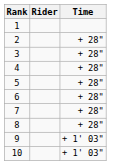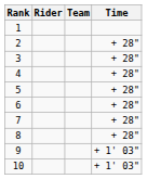 <table class="wikitable">
 <tr>
 <th scope="col">Rank</th>
 <th scope="col">Rider</th>
+<th scope="col">Team</th>
 <th scope="col">Time</th>
 </tr>
 <tr>
 <td style="text-align:center;">1</td>
+<td></td>
 <td></td>
 <td style="text-align:right;"></td>
 </tr>
 <tr>
 <td style="text-align:center;">2</td>
 <td></td>
+<td></td>
 <td style="text-align:right;">+ 28"</td>
 </tr>
 <tr>
 <td style="text-align:center;">3</td>
+<td></td>
 <td></td>
 <td style="text-align:right;">+ 28"</td>
 </tr>
 <tr>
 <td style="text-align:center;">4</td>
 <td></td>
+<td></td>
 <td style="text-align:right;">+ 28"</td>
 </tr>
 <tr>
 <td style="text-align:center;">5</td>
+<td></td>
 <td></td>
 <td style="text-align:right;">+ 28"</td>
 </tr>
 <tr>
 <td style="text-align:center;">6</td>
 <td></td>
+<td></td>
 <td style="text-align:right;">+ 28"</td>
 </tr>
 <tr>
 <td style="text-align:center;">7</td>
+<td></td>
 <td></td>
 <td style="text-align:right;">+ 28"</td>
 </tr>
 <tr>
 <td style="text-align:center;">8</td>
 <td></td>
+<td></td>
 <td style="text-align:right;">+ 28"</td>
 </tr>
 <tr>
 <td style="text-align:center;">9</td>
+<td></td>
 <td></td>
 <td style="text-align:right;">+ 1' 03"</td>
 </tr>
 <tr>
 <td style="text-align:center;">10</td>
 <td></td>
+<td></td>
 <td style="text-align:right;">+ 1' 03"</td>
 </tr>
 </table>
